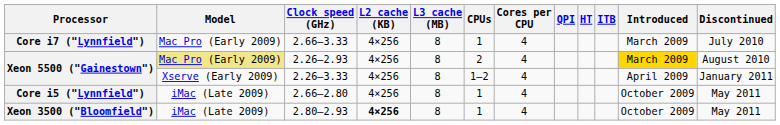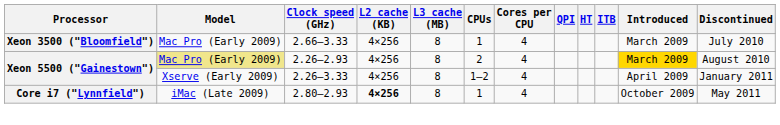 <table class="wikitable sortable" style="font-size:smaller; text-align:center">
 <tr>
 <th>Processor</th>
 <th>Model</th>
 <th><a href='#'>Clock speed</a><br>(GHz)</th>
 <th><a href='#'>L2 cache</a><br>(KB)</th>
 <th><a href='#'>L3 cache</a><br>(MB)</th>
 <th>CPUs</th>
 <th>Cores per<br>CPU</th>
 <th><a href='#'>QPI</a></th>
 <th><a href='#'>HT</a></th>
 <th><a href='#'>ITB</a></th>
 <th>Introduced</th>
 <th>Discontinued</th>
 </tr>
 <tr>
-<th>Core i7 ("<a href='#'>Lynnfield</a>")</th>
+<th>Xeon 3500 ("<a href='#'>Bloomfield</a>")</th>
 <td><a href='#'>Mac Pro</a> (Early 2009)</td>
 <td>2.66–3.33</td>
 <td>4×256</td>
 <td>8</td>
 <td>1</td>
 <td>4</td>
 <td></td>
 <td></td>
 <td></td>
 <td>March 2009</td>
 <td>July 2010</td>
 </tr>
 <tr>
 <th rowspan=2>Xeon 5500 ("<a href='#'>Gainestown</a>")</th>
 <td style="background: khaki;"><a href='#'>Mac Pro</a> (Early 2009)</td>
 <td>2.26–2.93</td>
 <td>4×256</td>
 <td>8</td>
 <td>2</td>
 <td>4</td>
 <td></td>
 <td></td>
 <td></td>
 <td style="background: gold;">March 2009</td>
 <td>August 2010</td>
 </tr>
 <tr>
 <td><a href='#'>Xserve</a> (Early 2009)</td>
 <td>2.26–3.33</td>
 <td>4×256</td>
 <td>8</td>
 <td>1–2</td>
 <td>4</td>
 <td></td>
 <td></td>
 <td></td>
 <td>April 2009</td>
 <td>January 2011</td>
 </tr>
 <tr>
-<th>Core i5 ("<a href='#'>Lynnfield</a>")</th>
-<td><a href='#'>iMac</a> (Late 2009)</td>
-<td>2.66–2.80</td>
-<td>4×256</td>
-<td>8</td>
-<td>1</td>
-<td>4</td>
-<td></td>
-<td></td>
-<td></td>
-<td>October 2009</td>
-<td>May 2011</td>
-</tr>
-<tr>
-<th>Xeon 3500 ("<a href='#'>Bloomfield</a>")</th>
+<th>Core i7 ("<a href='#'>Lynnfield</a>")</th>
 <td><a href='#'>iMac</a> (Late 2009)</td>
 <td>2.80–2.93</td>
 <td><strong>4×256</strong></td>
 <td>8</td>
 <td>1</td>
 <td>4</td>
 <td></td>
 <td></td>
 <td></td>
 <td>October 2009</td>
 <td>May 2011</td>
 </tr>
 </table>
